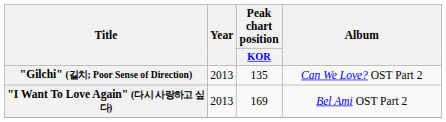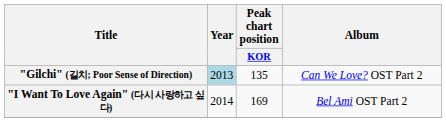 <table class="wikitable plainrowheaders" style="text-align:center;">
 <tr>
 <th scope="col" rowspan="2" style="width:18em;">Title</th>
 <th scope="col" rowspan="2">Year</th>
 <th scope="col" colspan="1">Peak chart position</th>
 <th scope="col" rowspan="2" style="width:14em;">Album</th>
 </tr>
 <tr>
 <th scope="col" style="width:4em;font-size:90%;"><a href='#'>KOR</a><br></th>
 </tr>
 <tr>
 <th scope="row">"Gilchi" <small>(길치; Poor Sense of Direction)</small></th>
-<td>2013</td>
+<td style="background: lightblue;">2013</td>
 <td>135</td>
 <td><em><a href='#'>Can We Love?</a></em> OST Part 2</td>
 </tr>
 <tr>
 <th scope="row">"I Want To Love Again" <small>(다시 사랑하고 싶다)</small></th>
-<td>2013</td>
+<td>2014</td>
 <td>169</td>
 <td><em><a href='#'>Bel Ami</a></em> OST Part 2</td>
 </tr>
 <tr>
 </tr>
 </table>
